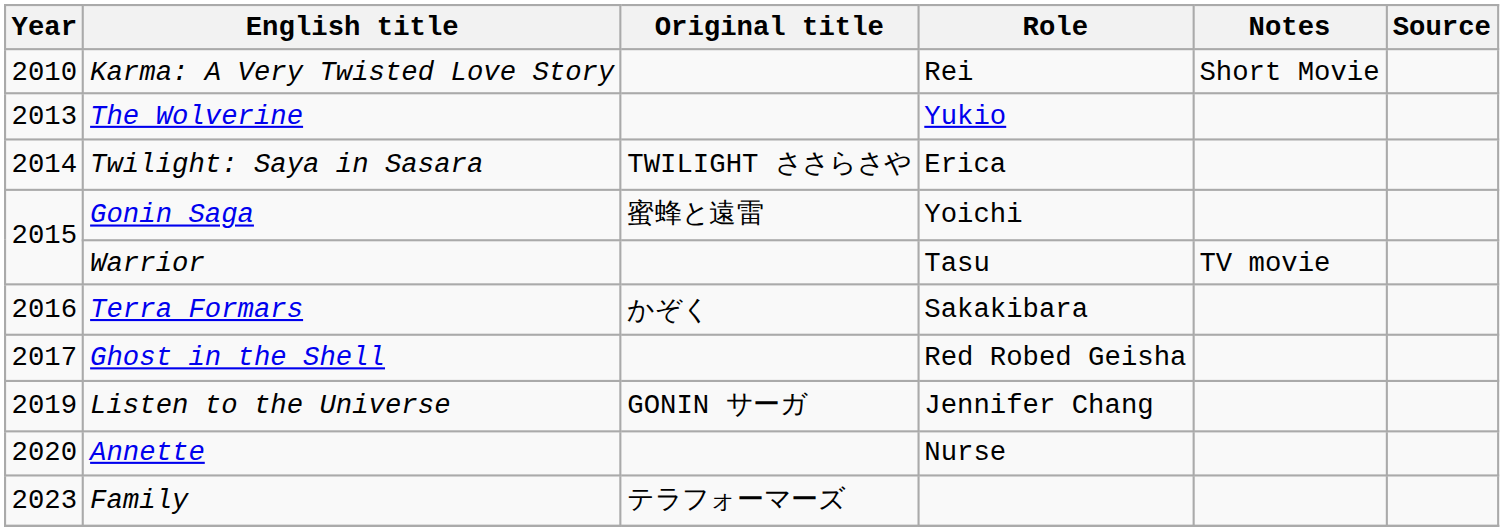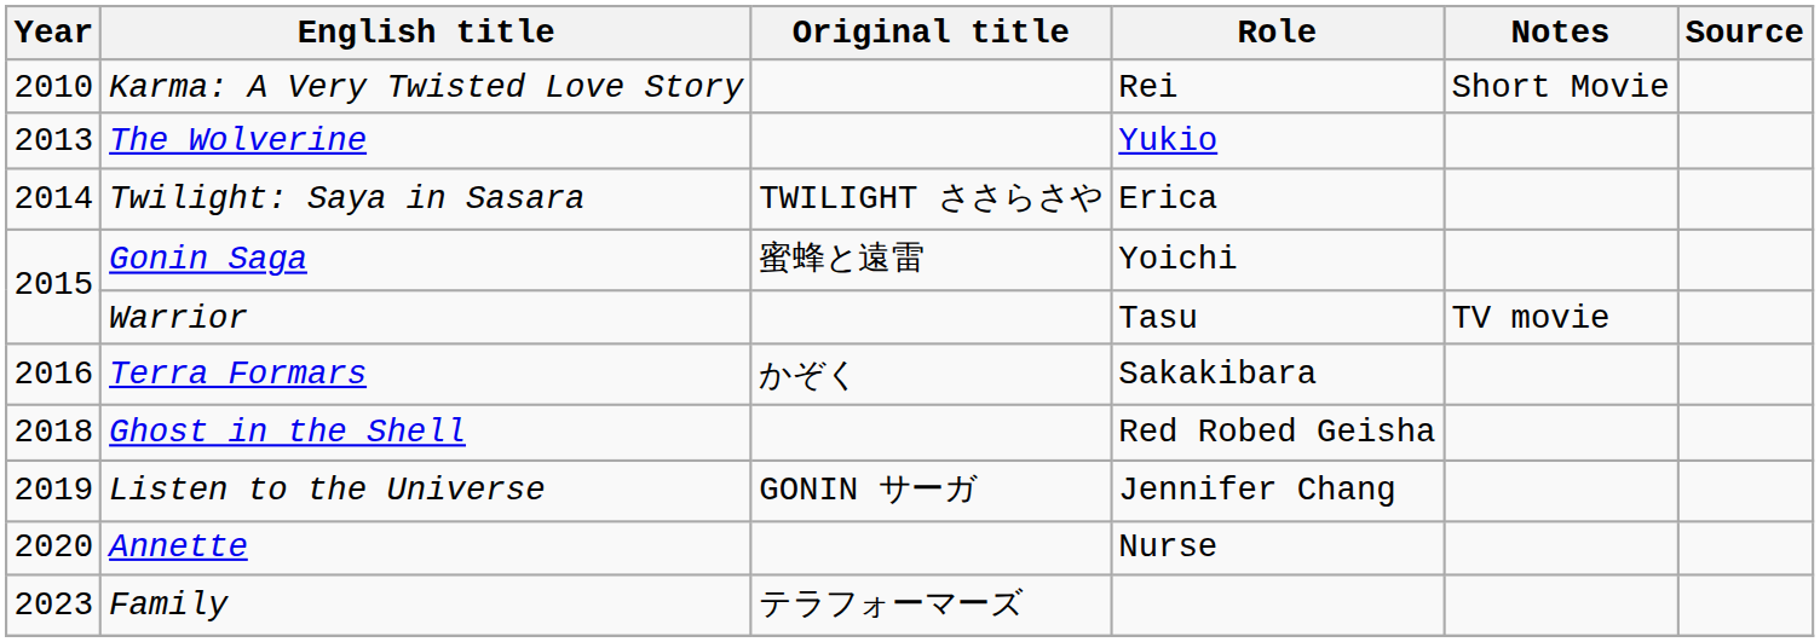 <table class="wikitable">
 <tr align="center">
 <th>Year</th>
 <th>English title</th>
 <th>Original title</th>
 <th>Role</th>
 <th>Notes</th>
 <th>Source</th>
 </tr>
 <tr>
 <td>2010</td>
 <td><em>Karma: A Very Twisted Love Story</em></td>
 <td></td>
 <td>Rei</td>
 <td>Short Movie</td>
 <td></td>
 </tr>
 <tr>
 <td>2013</td>
 <td><em><a href='#'>The Wolverine</a></em></td>
 <td></td>
 <td><a href='#'>Yukio</a></td>
 <td></td>
 <td></td>
 </tr>
 <tr>
 <td>2014</td>
 <td><em>Twilight: Saya in Sasara</em></td>
 <td>TWILIGHT ささらさや</td>
 <td>Erica</td>
 <td></td>
 <td></td>
 </tr>
 <tr>
 <td rowspan="2">2015</td>
 <td><em><a href='#'>Gonin Saga</a></em></td>
 <td>蜜蜂と遠雷</td>
 <td>Yoichi</td>
 <td></td>
 <td></td>
 </tr>
 <tr>
 <td><em>Warrior</em></td>
 <td></td>
 <td>Tasu</td>
 <td>TV movie</td>
 <td></td>
 </tr>
 <tr>
 <td>2016</td>
 <td><em><a href='#'>Terra Formars</a></em></td>
 <td>かぞく</td>
 <td>Sakakibara</td>
 <td></td>
 <td></td>
 </tr>
 <tr>
-<td>2017</td>
+<td>2018</td>
 <td><em><a href='#'>Ghost in the Shell</a></em></td>
 <td></td>
 <td>Red Robed Geisha</td>
 <td></td>
 <td></td>
 </tr>
 <tr>
 <td>2019</td>
 <td><em>Listen to the Universe</em></td>
 <td>GONIN サーガ</td>
 <td>Jennifer Chang</td>
 <td></td>
 <td></td>
 </tr>
 <tr>
 <td>2020</td>
 <td><em><a href='#'>Annette</a></em></td>
 <td></td>
 <td>Nurse</td>
 <td></td>
 <td></td>
 </tr>
 <tr>
 <td>2023</td>
 <td><em>Family</em></td>
 <td>テラフォーマーズ</td>
 <td></td>
 <td></td>
 <td></td>
 </tr>
 <tr>
 </tr>
 </table>
